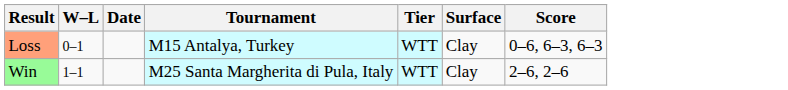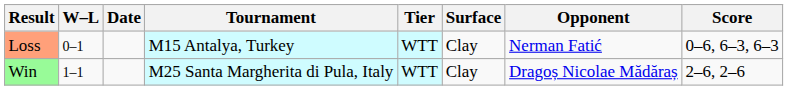 <table class="sortable wikitable">
 <tr>
 <th>Result</th>
 <th class="unsortable">W–L</th>
 <th>Date</th>
 <th>Tournament</th>
 <th>Tier</th>
 <th>Surface</th>
+<th>Opponent</th>
 <th class="unsortable">Score</th>
 </tr>
 <tr>
 <td bgcolor=ffa07a>Loss</td>
 <td><small>0–1</small></td>
 <td></td>
 <td style="background:#cffcff;">M15 Antalya, Turkey</td>
 <td style="background:#cffcff;">WTT</td>
 <td>Clay</td>
+<td> <a href='#'>Nerman Fatić</a></td>
 <td>0–6, 6–3, 6–3</td>
 </tr>
 <tr>
 <td bgcolor=98fb98>Win</td>
 <td><small>1–1</small></td>
 <td></td>
 <td style="background:#cffcff;">M25 Santa Margherita di Pula, Italy</td>
 <td style="background:#cffcff;">WTT</td>
 <td>Clay</td>
+<td> <a href='#'>Dragoș Nicolae Mădăraș</a></td>
 <td>2–6, 2–6</td>
 </tr>
 </table>
